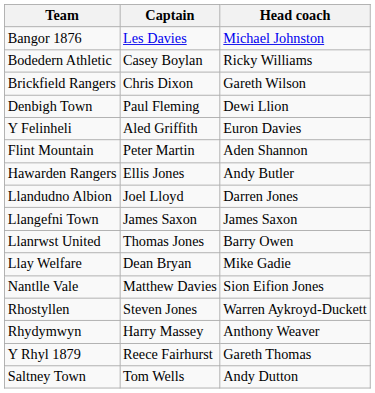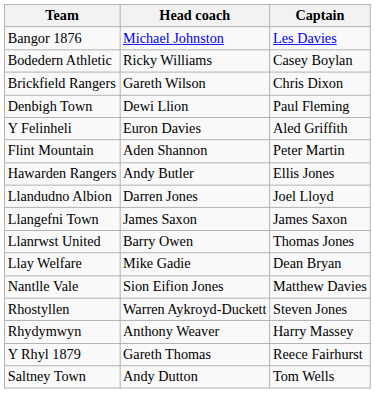 <table class="wikitable sortable" style="text-align:left; margin-top:0.2em">
 <tr>
 <th>Team</th>
+<th>Head coach</th>
 <th>Captain</th>
-<th>Head coach</th>
 </tr>
 <tr>
 <td>Bangor 1876</td>
+<td> <a href='#'>Michael Johnston</a></td>
 <td> <a href='#'>Les Davies</a></td>
-<td> <a href='#'>Michael Johnston</a></td>
 </tr>
 <tr>
 <td>Bodedern Athletic</td>
+<td> Ricky Williams</td>
 <td> Casey Boylan</td>
-<td> Ricky Williams</td>
 </tr>
 <tr>
 <td>Brickfield Rangers</td>
+<td> Gareth Wilson</td>
 <td> Chris Dixon</td>
-<td> Gareth Wilson</td>
 </tr>
 <tr>
 <td>Denbigh Town</td>
+<td> Dewi Llion</td>
 <td> Paul Fleming</td>
-<td> Dewi Llion</td>
 </tr>
 <tr>
 <td>Y Felinheli</td>
+<td> Euron Davies</td>
 <td> Aled Griffith</td>
-<td> Euron Davies</td>
 </tr>
 <tr>
 <td>Flint Mountain</td>
+<td> Aden Shannon</td>
 <td> Peter Martin</td>
-<td> Aden Shannon</td>
 </tr>
 <tr>
 <td>Hawarden Rangers</td>
+<td> Andy Butler</td>
 <td> Ellis Jones</td>
-<td> Andy Butler</td>
 </tr>
 <tr>
 <td>Llandudno Albion</td>
+<td> Darren Jones</td>
 <td> Joel Lloyd</td>
-<td> Darren Jones</td>
 </tr>
 <tr>
 <td>Llangefni Town</td>
 <td> James Saxon</td>
 <td> James Saxon</td>
 </tr>
 <tr>
 <td>Llanrwst United</td>
+<td> Barry Owen</td>
 <td> Thomas Jones</td>
-<td> Barry Owen</td>
 </tr>
 <tr>
 <td>Llay Welfare</td>
+<td> Mike Gadie</td>
 <td> Dean Bryan</td>
-<td> Mike Gadie</td>
 </tr>
 <tr>
 <td>Nantlle Vale</td>
+<td> Sion Eifion Jones</td>
 <td> Matthew Davies</td>
-<td> Sion Eifion Jones</td>
 </tr>
 <tr>
 <td>Rhostyllen</td>
+<td> Warren Aykroyd-Duckett</td>
 <td> Steven Jones</td>
-<td> Warren Aykroyd-Duckett</td>
 </tr>
 <tr>
 <td>Rhydymwyn</td>
+<td> Anthony Weaver</td>
 <td> Harry Massey</td>
-<td> Anthony Weaver</td>
 </tr>
 <tr>
 <td>Y Rhyl 1879</td>
+<td> Gareth Thomas</td>
 <td> Reece Fairhurst</td>
-<td> Gareth Thomas</td>
 </tr>
 <tr>
 <td>Saltney Town</td>
+<td> Andy Dutton</td>
 <td> Tom Wells</td>
-<td> Andy Dutton</td>
 </tr>
 </table>
